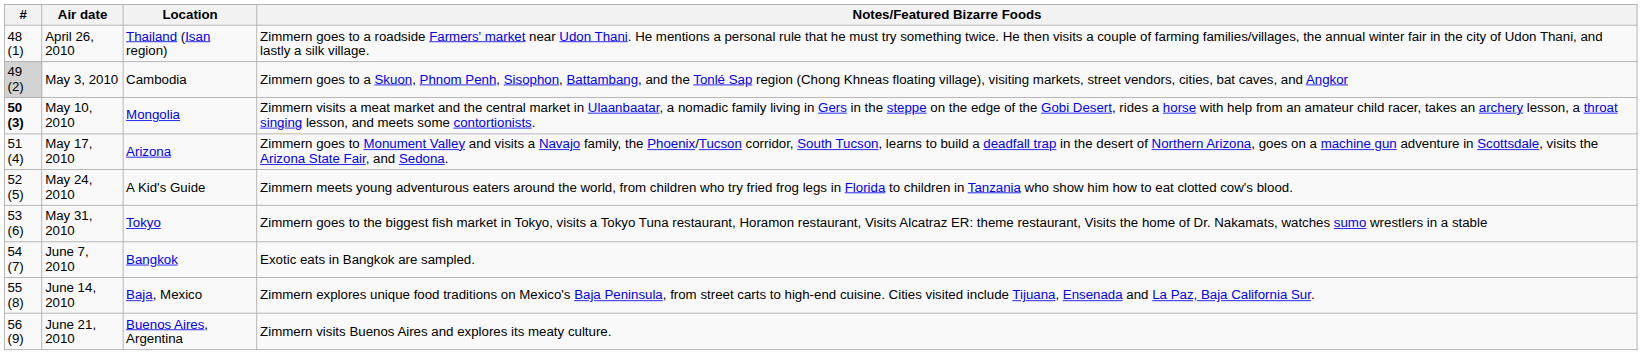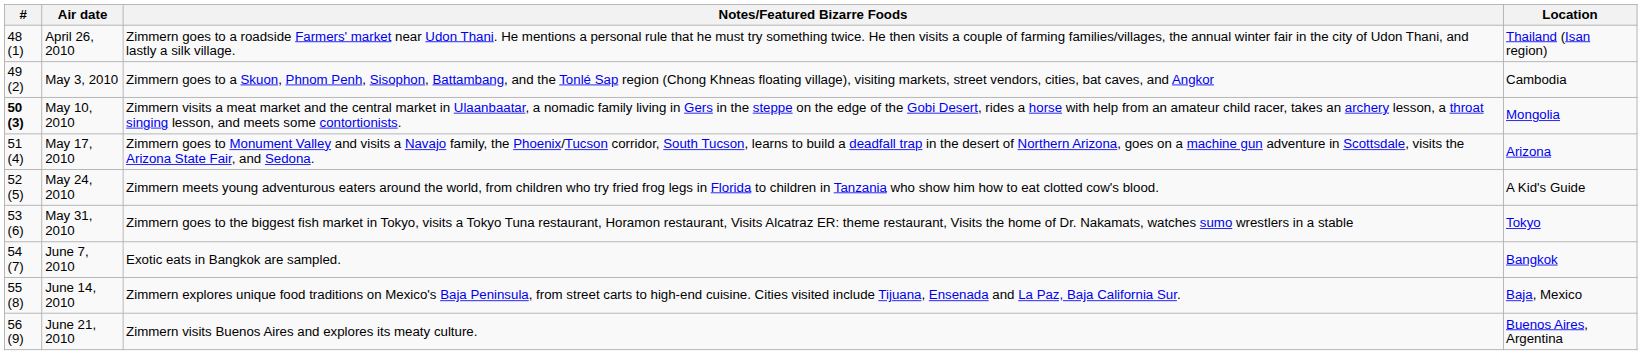 <table class="wikitable">
 <tr style="background:#EFEFEF">
 <th>#</th>
 <th>Air date</th>
+<th>Notes/Featured Bizarre Foods</th>
 <th>Location</th>
-<th>Notes/Featured Bizarre Foods</th>
 </tr>
 <tr>
 <td>48 (1)</td>
 <td>April 26, 2010</td>
+<td>Zimmern goes to a roadside <a href='#'>Farmers' market</a> near <a href='#'>Udon Thani</a>. He mentions a personal rule that he must try something twice.  He then visits a couple of farming families/villages, the annual winter fair in the city of Udon Thani, and lastly a silk village.</td>
 <td><a href='#'>Thailand</a> (<a href='#'>Isan</a> region)</td>
-<td>Zimmern goes to a roadside <a href='#'>Farmers' market</a> near <a href='#'>Udon Thani</a>. He mentions a personal rule that he must try something twice.  He then visits a couple of farming families/villages, the annual winter fair in the city of Udon Thani, and lastly a silk village.</td>
 </tr>
 <tr>
-<td style="background: lightgrey;">49 (2)</td>
+<td>49 (2)</td>
 <td>May 3, 2010</td>
+<td>Zimmern goes to a <a href='#'>Skuon</a>, <a href='#'>Phnom Penh</a>, <a href='#'>Sisophon</a>, <a href='#'>Battambang</a>, and the <a href='#'>Tonlé Sap</a> region (Chong Khneas floating village), visiting markets, street vendors, cities, bat caves, and <a href='#'>Angkor</a></td>
 <td>Cambodia</td>
-<td>Zimmern goes to a <a href='#'>Skuon</a>, <a href='#'>Phnom Penh</a>, <a href='#'>Sisophon</a>, <a href='#'>Battambang</a>, and the <a href='#'>Tonlé Sap</a> region (Chong Khneas floating village), visiting markets, street vendors, cities, bat caves, and <a href='#'>Angkor</a></td>
 </tr>
 <tr>
 <td><strong>50 (3)</strong></td>
 <td>May 10, 2010</td>
+<td>Zimmern visits a meat market and the central market in <a href='#'>Ulaanbaatar</a>, a nomadic family living in <a href='#'>Gers</a> in the <a href='#'>steppe</a> on the edge of the <a href='#'>Gobi Desert</a>, rides a <a href='#'>horse</a> with help from an amateur child racer, takes an <a href='#'>archery</a> lesson, a <a href='#'>throat singing</a> lesson, and meets some <a href='#'>contortionists</a>.</td>
 <td><a href='#'>Mongolia</a></td>
-<td>Zimmern visits a meat market and the central market in <a href='#'>Ulaanbaatar</a>, a nomadic family living in <a href='#'>Gers</a> in the <a href='#'>steppe</a> on the edge of the <a href='#'>Gobi Desert</a>, rides a <a href='#'>horse</a> with help from an amateur child racer, takes an <a href='#'>archery</a> lesson, a <a href='#'>throat singing</a> lesson, and meets some <a href='#'>contortionists</a>.</td>
 </tr>
 <tr>
 <td>51 (4)</td>
 <td>May 17, 2010</td>
+<td>Zimmern goes to <a href='#'>Monument Valley</a> and visits a <a href='#'>Navajo</a> family, the <a href='#'>Phoenix</a>/<a href='#'>Tucson</a> corridor, <a href='#'>South Tucson</a>, learns to build a <a href='#'>deadfall trap</a> in the desert of <a href='#'>Northern Arizona</a>, goes on a <a href='#'>machine gun</a> adventure in <a href='#'>Scottsdale</a>, visits the <a href='#'>Arizona State Fair</a>, and <a href='#'>Sedona</a>.</td>
 <td><a href='#'>Arizona</a></td>
-<td>Zimmern goes to <a href='#'>Monument Valley</a> and visits a <a href='#'>Navajo</a> family, the <a href='#'>Phoenix</a>/<a href='#'>Tucson</a> corridor, <a href='#'>South Tucson</a>, learns to build a <a href='#'>deadfall trap</a> in the desert of <a href='#'>Northern Arizona</a>, goes on a <a href='#'>machine gun</a> adventure in <a href='#'>Scottsdale</a>, visits the <a href='#'>Arizona State Fair</a>, and <a href='#'>Sedona</a>.</td>
 </tr>
 <tr>
 <td>52 (5)</td>
 <td>May 24, 2010</td>
+<td>Zimmern meets young adventurous eaters around the world, from children who try fried frog legs in <a href='#'>Florida</a> to children in <a href='#'>Tanzania</a> who show him how to eat clotted cow's blood.</td>
 <td>A Kid's Guide</td>
-<td>Zimmern meets young adventurous eaters around the world, from children who try fried frog legs in <a href='#'>Florida</a> to children in <a href='#'>Tanzania</a> who show him how to eat clotted cow's blood.</td>
 </tr>
 <tr>
 <td>53 (6)</td>
 <td>May 31, 2010</td>
+<td>Zimmern goes to the biggest fish market in Tokyo, visits a Tokyo Tuna restaurant, Horamon restaurant, Visits Alcatraz ER: theme restaurant, Visits the home of Dr. Nakamats, watches <a href='#'>sumo</a> wrestlers in a stable</td>
 <td><a href='#'>Tokyo</a></td>
-<td>Zimmern goes to the biggest fish market in Tokyo, visits a Tokyo Tuna restaurant, Horamon restaurant, Visits Alcatraz ER: theme restaurant, Visits the home of Dr. Nakamats, watches <a href='#'>sumo</a> wrestlers in a stable</td>
 </tr>
 <tr>
 <td>54 (7)</td>
 <td>June 7, 2010</td>
+<td>Exotic eats in Bangkok are sampled.</td>
 <td><a href='#'>Bangkok</a></td>
-<td>Exotic eats in Bangkok are sampled.</td>
 </tr>
 <tr>
 <td>55 (8)</td>
 <td>June 14, 2010</td>
+<td>Zimmern explores unique food traditions on Mexico's <a href='#'>Baja Peninsula</a>, from street carts to high-end cuisine. Cities visited include <a href='#'>Tijuana</a>, <a href='#'>Ensenada</a> and <a href='#'>La Paz, Baja California Sur</a>.</td>
 <td><a href='#'>Baja</a>, Mexico</td>
-<td>Zimmern explores unique food traditions on Mexico's <a href='#'>Baja Peninsula</a>, from street carts to high-end cuisine. Cities visited include <a href='#'>Tijuana</a>, <a href='#'>Ensenada</a> and <a href='#'>La Paz, Baja California Sur</a>.</td>
 </tr>
 <tr>
 <td>56 (9)</td>
 <td>June 21, 2010</td>
+<td>Zimmern visits Buenos Aires and explores its meaty culture.</td>
 <td><a href='#'>Buenos Aires</a>, Argentina</td>
-<td>Zimmern visits Buenos Aires and explores its meaty culture.</td>
 </tr>
 </table>
